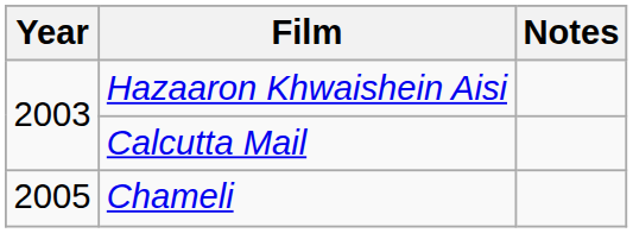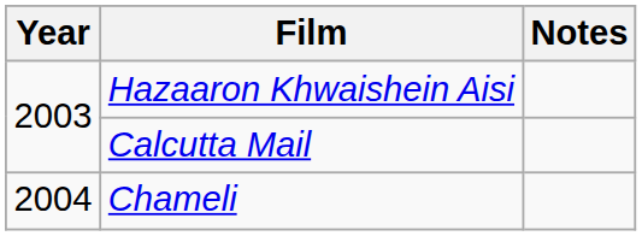 <table class="wikitable sortable">
 <tr style="background:#ccc; text-align:center;">
 <th>Year</th>
 <th>Film</th>
 <th>Notes</th>
 </tr>
 <tr>
 <td rowspan="2">2003</td>
 <td><em><a href='#'>Hazaaron Khwaishein Aisi</a></em></td>
 <td></td>
 </tr>
 <tr>
 <td><em><a href='#'>Calcutta Mail</a></em></td>
 <td></td>
 </tr>
 <tr>
-<td>2005</td>
+<td>2004</td>
 <td><a href='#'><em>Chameli</em></a></td>
 <td></td>
 </tr>
 </table>
